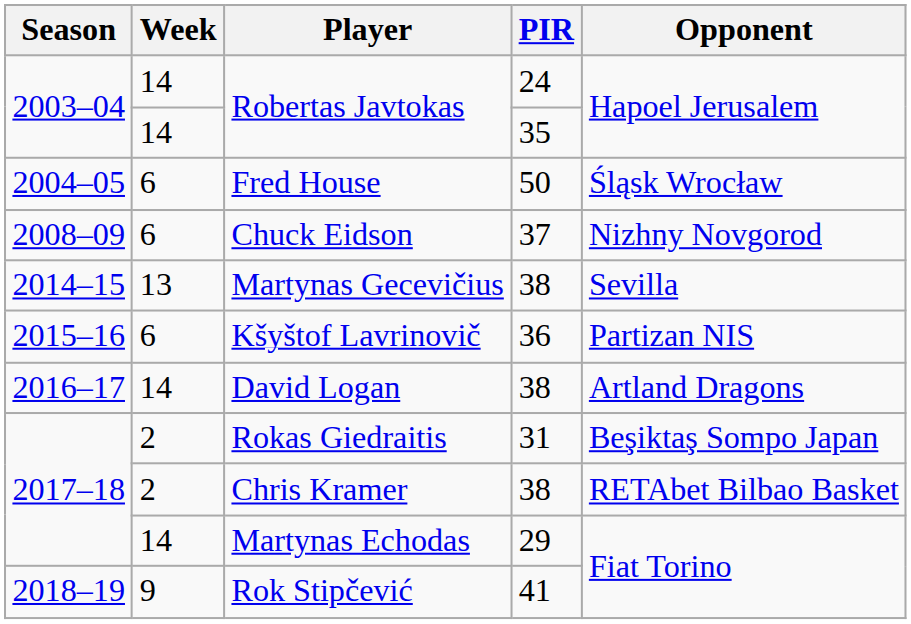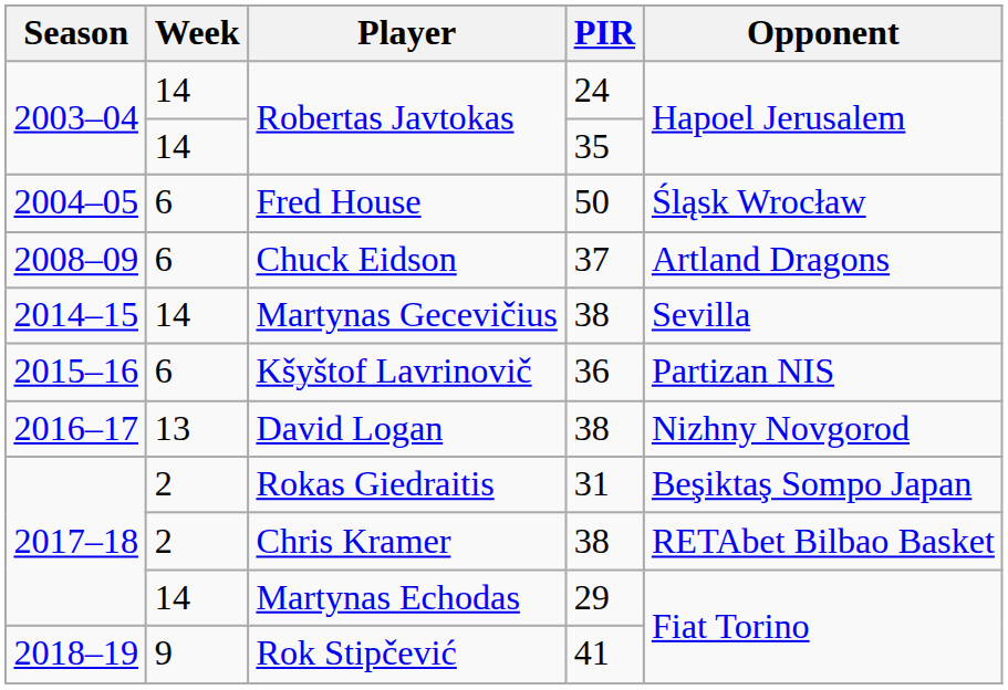 <table class="wikitable">
 <tr>
 <th>Season</th>
 <th>Week</th>
 <th>Player</th>
 <th><a href='#'>PIR</a></th>
 <th>Opponent</th>
 </tr>
 <tr>
 <td rowspan=2><a href='#'>2003–04</a></td>
 <td align=left>14</td>
 <td rowspan=2> <a href='#'>Robertas Javtokas</a></td>
 <td>24</td>
 <td rowspan=2> <a href='#'>Hapoel Jerusalem</a></td>
 </tr>
 <tr>
 <td align=left>14</td>
 <td>35</td>
 </tr>
 <tr>
 <td><a href='#'>2004–05</a></td>
 <td align=left>6</td>
 <td> <a href='#'>Fred House</a></td>
 <td>50</td>
 <td> <a href='#'>Śląsk Wrocław</a></td>
 </tr>
 <tr>
 <td><a href='#'>2008–09</a></td>
 <td align=left>6</td>
 <td> <a href='#'>Chuck Eidson</a></td>
 <td>37</td>
-<td> <a href='#'>Nizhny Novgorod</a></td>
+<td> <a href='#'>Artland Dragons</a></td>
 </tr>
 <tr>
 <td><a href='#'>2014–15</a></td>
-<td align=left>13</td>
+<td align=left>14</td>
 <td> <a href='#'>Martynas Gecevičius</a></td>
 <td>38</td>
 <td> <a href='#'>Sevilla</a></td>
 </tr>
 <tr>
 <td><a href='#'>2015–16</a></td>
 <td align=left>6</td>
 <td> <a href='#'>Kšyštof Lavrinovič</a></td>
 <td>36</td>
 <td> <a href='#'>Partizan NIS</a></td>
 </tr>
 <tr>
 <td><a href='#'>2016–17</a></td>
-<td align=left>14</td>
+<td align=left>13</td>
 <td> <a href='#'>David Logan</a></td>
 <td>38</td>
-<td> <a href='#'>Artland Dragons</a></td>
+<td> <a href='#'>Nizhny Novgorod</a></td>
 </tr>
 <tr>
 <td rowspan=3><a href='#'>2017–18</a></td>
 <td align=left>2</td>
 <td> <a href='#'>Rokas Giedraitis</a></td>
 <td>31</td>
 <td> <a href='#'>Beşiktaş Sompo Japan</a></td>
 </tr>
 <tr>
 <td align=left>2</td>
 <td> <a href='#'>Chris Kramer</a></td>
 <td>38</td>
 <td> <a href='#'>RETAbet Bilbao Basket</a></td>
 </tr>
 <tr>
 <td align=left>14</td>
 <td> <a href='#'>Martynas Echodas</a></td>
 <td>29</td>
 <td rowspan=2> <a href='#'>Fiat Torino</a></td>
 </tr>
 <tr>
 <td><a href='#'>2018–19</a></td>
 <td align=left>9</td>
 <td> <a href='#'>Rok Stipčević</a></td>
 <td>41</td>
 </tr>
 </table>
